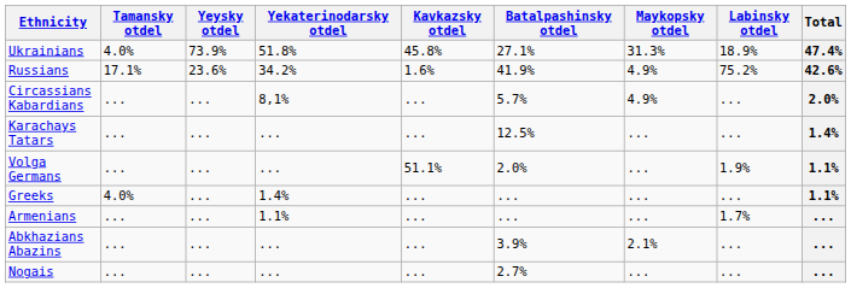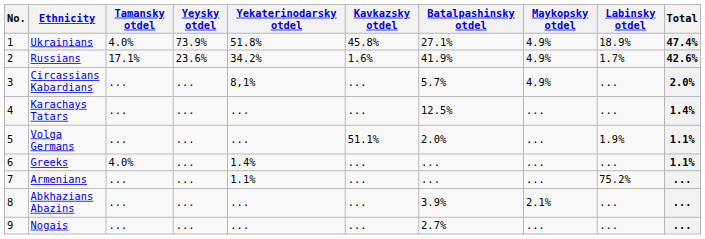 <table class="wikitable sortable">
 <tr>
+<th>No.</th>
 <th><a href='#'>Ethnicity</a></th>
 <th><a href='#'>Tamansky otdel</a></th>
 <th><a href='#'>Yeysky otdel</a></th>
 <th><a href='#'>Yekaterinodarsky otdel</a></th>
 <th><a href='#'>Kavkazsky otdel</a></th>
 <th><a href='#'>Batalpashinsky otdel</a></th>
 <th><a href='#'>Maykopsky otdel</a></th>
 <th><a href='#'>Labinsky otdel</a></th>
 <th>Total</th>
 </tr>
 <tr>
+<td>1</td>
 <td><a href='#'>Ukrainians</a></td>
 <td>4.0%</td>
 <td>73.9%</td>
 <td>51.8%</td>
 <td>45.8%</td>
 <td>27.1%</td>
-<td>31.3%</td>
+<td>4.9%</td>
 <td>18.9%</td>
 <th>47.4%</th>
 </tr>
 <tr>
+<td>2</td>
 <td><a href='#'>Russians</a></td>
 <td>17.1%</td>
 <td>23.6%</td>
 <td>34.2%</td>
 <td>1.6%</td>
 <td>41.9%</td>
 <td>4.9%</td>
-<td>75.2%</td>
+<td>1.7%</td>
 <th>42.6%</th>
 </tr>
 <tr>
+<td>3</td>
 <td><a href='#'>Circassians</a><br><a href='#'>Kabardians</a></td>
 <td>...</td>
 <td>...</td>
 <td>8,1%</td>
 <td>...</td>
 <td>5.7%</td>
 <td>4.9%</td>
 <td>...</td>
 <th>2.0%</th>
 </tr>
 <tr>
+<td>4</td>
 <td><a href='#'>Karachays</a><br><a href='#'>Tatars</a></td>
 <td>...</td>
 <td>...</td>
 <td>...</td>
 <td>...</td>
 <td>12.5%</td>
 <td>...</td>
 <td>...</td>
 <th>1.4%</th>
 </tr>
 <tr>
+<td>5</td>
 <td><a href='#'>Volga Germans</a></td>
 <td>...</td>
 <td>...</td>
 <td>...</td>
 <td>51.1%</td>
 <td>2.0%</td>
 <td>...</td>
 <td>1.9%</td>
 <th>1.1%</th>
 </tr>
 <tr>
+<td>6</td>
 <td><a href='#'>Greeks</a></td>
 <td>4.0%</td>
 <td>...</td>
 <td>1.4%</td>
 <td>...</td>
 <td>...</td>
 <td>...</td>
 <td>...</td>
 <th>1.1%</th>
 </tr>
 <tr>
+<td>7</td>
 <td><a href='#'>Armenians</a></td>
 <td>...</td>
 <td>...</td>
 <td>1.1%</td>
 <td>...</td>
 <td>...</td>
 <td>...</td>
-<td>1.7%</td>
+<td>75.2%</td>
 <th>...</th>
 </tr>
 <tr>
+<td>8</td>
 <td><a href='#'>Abkhazians</a><br><a href='#'>Abazins</a></td>
 <td>...</td>
 <td>...</td>
 <td>...</td>
 <td>...</td>
 <td>3.9%</td>
 <td>2.1%</td>
 <td>...</td>
 <th>...</th>
 </tr>
 <tr>
+<td>9</td>
 <td><a href='#'>Nogais</a></td>
 <td>...</td>
 <td>...</td>
 <td>...</td>
 <td>...</td>
 <td>2.7%</td>
 <td>...</td>
 <td>...</td>
 <th>...</th>
 </tr>
 </table>
